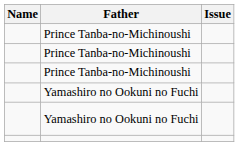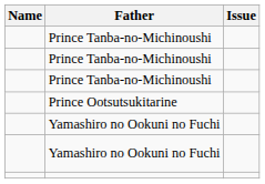 <table class="wikitable sortable">
 <tr>
 <th>Name</th>
 <th>Father</th>
 <th class="unsortable">Issue</th>
 </tr>
 <tr>
 <td></td>
 <td>Prince Tanba-no-Michinoushi</td>
 <td><br></td>
 </tr>
 <tr>
 <td></td>
 <td>Prince Tanba-no-Michinoushi</td>
 <td></td>
 </tr>
 <tr>
 <td></td>
 <td>Prince Tanba-no-Michinoushi</td>
 <td><br></td>
 </tr>
 <tr>
 <td></td>
+<td>Prince Ootsutsukitarine</td>
+<td></td>
+</tr>
+<tr>
+<td></td>
 <td>Yamashiro no Ookuni no Fuchi</td>
 <td><br></td>
 </tr>
 <tr>
 <td></td>
 <td>Yamashiro no Ookuni no Fuchi</td>
 <td><br><br></td>
 </tr>
 <tr>
 <td></td>
 <td></td>
 <td></td>
 </tr>
 </table>
